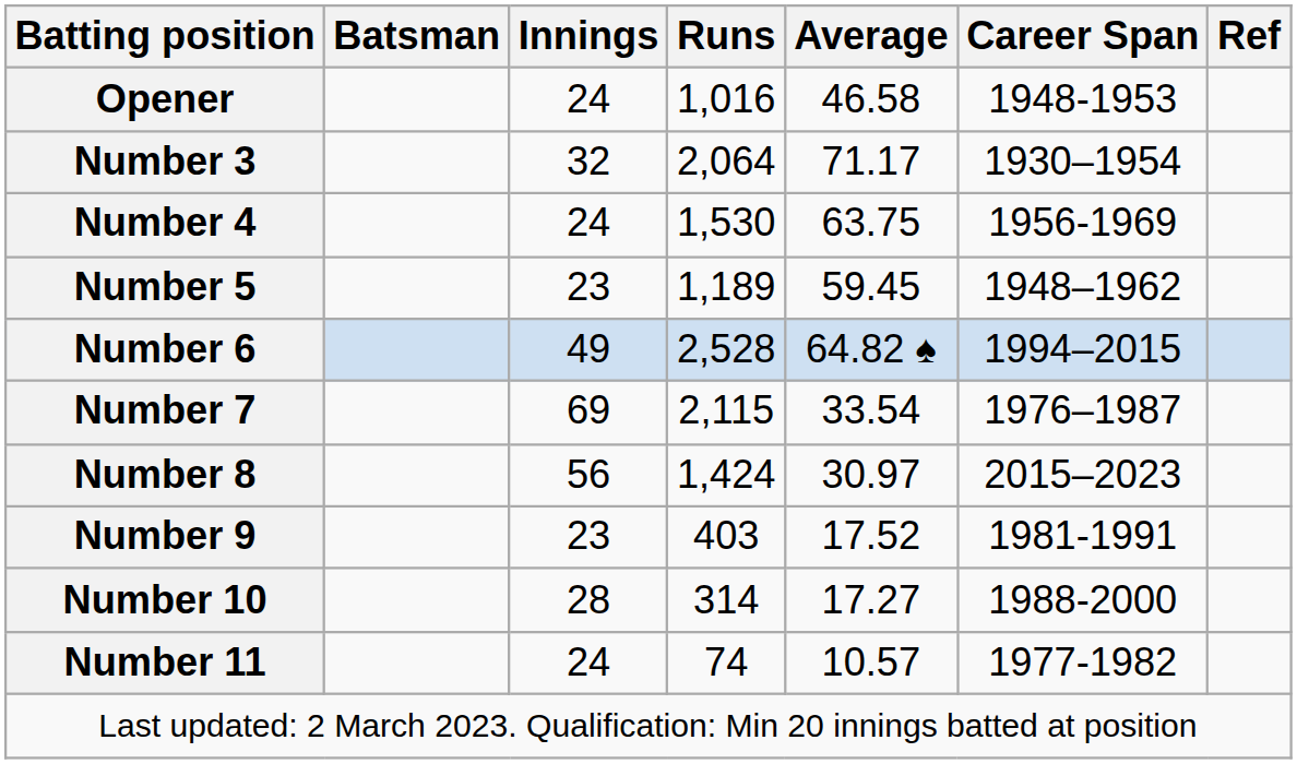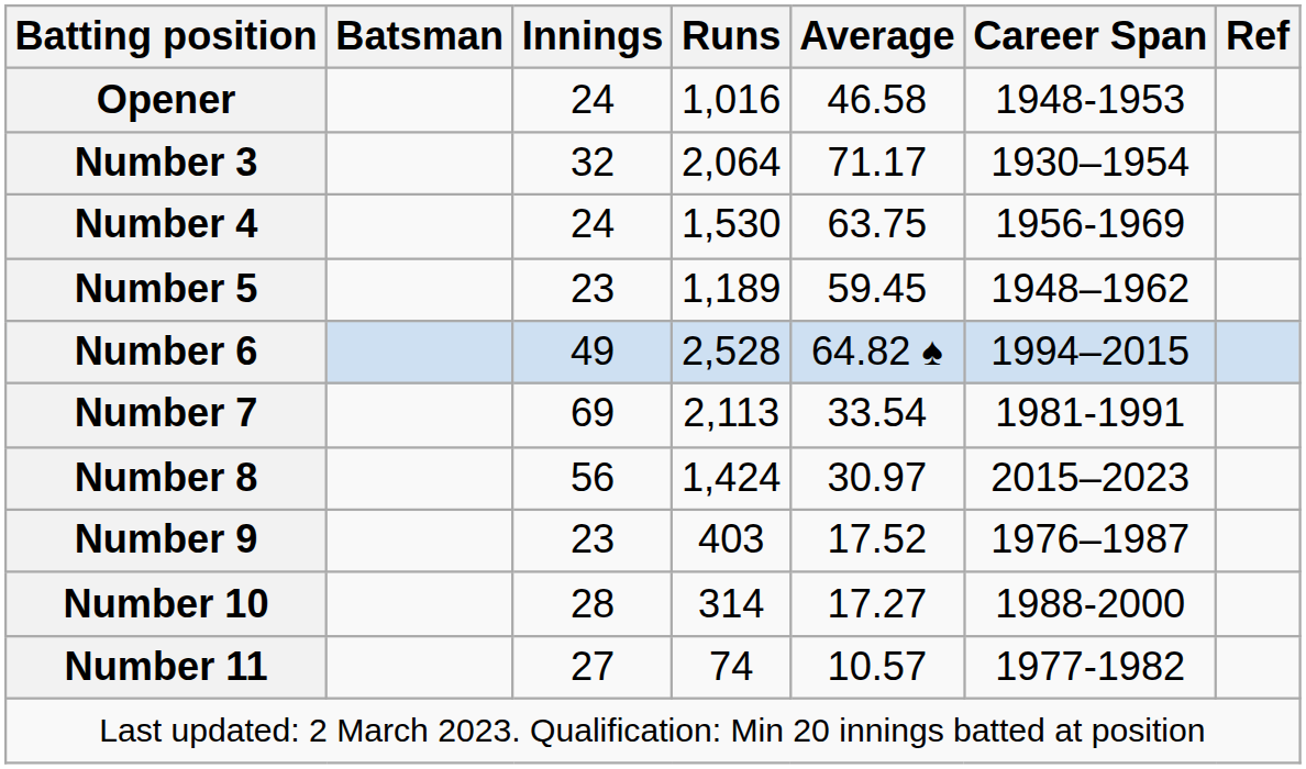 <table class="wikitable sortable" style="text-align:center;">
 <tr>
 <th scope="col">Batting position</th>
 <th scope="col">Batsman</th>
 <th scope="col">Innings</th>
 <th scope="col">Runs</th>
 <th scope="col">Average</th>
 <th scope="col">Career Span</th>
 <th scope="col">Ref</th>
 </tr>
 <tr>
 <th scope="row">Opener</th>
 <td></td>
 <td>24</td>
 <td>1,016</td>
 <td>46.58</td>
 <td>1948-1953</td>
 <td></td>
 </tr>
 <tr>
 <th scope="row">Number 3</th>
 <td></td>
 <td>32</td>
 <td>2,064</td>
 <td>71.17</td>
 <td>1930–1954</td>
 <td></td>
 </tr>
 <tr>
 <th scope="row">Number 4</th>
 <td></td>
 <td>24</td>
 <td>1,530</td>
 <td>63.75</td>
 <td>1956-1969</td>
 <td></td>
 </tr>
 <tr>
 <th scope="row">Number 5</th>
 <td></td>
 <td>23</td>
 <td>1,189</td>
 <td>59.45</td>
 <td>1948–1962</td>
 <td></td>
 </tr>
 <tr bgcolor=#cee0f2>
 <th scope="row">Number 6</th>
 <td></td>
 <td>49</td>
 <td>2,528</td>
 <td>64.82 ♠</td>
 <td>1994–2015</td>
 <td></td>
 </tr>
 <tr>
 <th scope="row">Number 7</th>
 <td></td>
 <td>69</td>
-<td>2,115</td>
+<td>2,113</td>
 <td>33.54</td>
-<td>1976–1987</td>
+<td>1981-1991</td>
 <td></td>
 </tr>
 <tr>
 <th scope="row">Number 8</th>
 <td></td>
 <td>56</td>
 <td>1,424</td>
 <td>30.97</td>
 <td>2015–2023</td>
 <td></td>
 </tr>
 <tr>
 <th scope="row">Number 9</th>
 <td></td>
 <td>23</td>
 <td>403</td>
 <td>17.52</td>
-<td>1981-1991</td>
+<td>1976–1987</td>
 <td></td>
 </tr>
 <tr>
 <th scope="row">Number 10</th>
 <td></td>
 <td>28</td>
 <td>314</td>
 <td>17.27</td>
 <td>1988-2000</td>
 <td></td>
 </tr>
 <tr>
 <th scope="row">Number 11</th>
 <td></td>
-<td>24</td>
+<td>27</td>
 <td>74</td>
 <td>10.57</td>
 <td>1977-1982</td>
 <td></td>
 </tr>
 <tr>
 <td colspan=7><small>Last updated: 2 March 2023. Qualification: Min 20 innings batted at position</small></td>
 </tr>
 </table>
